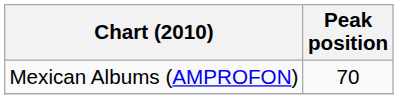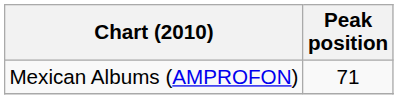 <table class="wikitable sortable">
 <tr>
 <th>Chart (2010)</th>
 <th>Peak<br>position</th>
 </tr>
 <tr>
 <td>Mexican Albums (<a href='#'>AMPROFON</a>)</td>
-<td align="center">70</td>
+<td align="center">71</td>
 </tr>
 <tr>
 </tr>
 <tr>
 </tr>
 </table>
